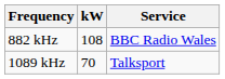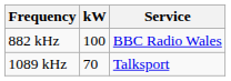 <table class="wikitable sortable">
 <tr>
 <th>Frequency</th>
 <th>kW</th>
 <th>Service</th>
 </tr>
 <tr>
 <td>882 kHz</td>
-<td>108</td>
+<td>100</td>
 <td><a href='#'>BBC Radio Wales</a></td>
 </tr>
 <tr>
 <td>1089 kHz</td>
 <td>70</td>
 <td><a href='#'>Talksport</a></td>
 </tr>
 </table>
